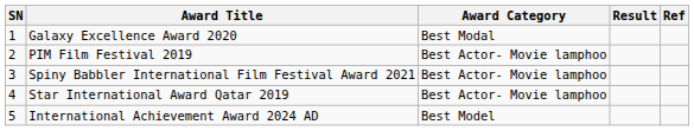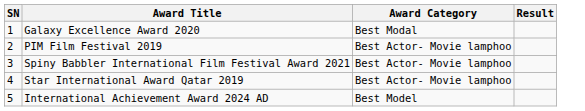 <table class="wikitable sortable">
 <tr>
 <th>SN</th>
 <th>Award Title</th>
 <th>Award Category</th>
 <th>Result</th>
-<th>Ref</th>
 </tr>
 <tr>
 <td>1</td>
 <td>Galaxy Excellence Award 2020</td>
 <td>Best Modal</td>
-<td></td>
 <td></td>
 </tr>
 <tr>
 <td>2</td>
 <td>PIM Film Festival 2019</td>
 <td>Best Actor- Movie lamphoo</td>
 <td></td>
-<td></td>
 </tr>
 <tr>
 <td>3</td>
 <td>Spiny Babbler International Film Festival Award 2021</td>
 <td>Best Actor- Movie lamphoo</td>
-<td></td>
 <td></td>
 </tr>
 <tr>
 <td>4</td>
 <td>Star International Award Qatar 2019</td>
 <td>Best Actor- Movie lamphoo</td>
 <td></td>
-<td></td>
 </tr>
 <tr>
 <td>5</td>
 <td>International Achievement Award 2024 AD</td>
 <td>Best Model</td>
 <td></td>
-<td></td>
 </tr>
 </table>
